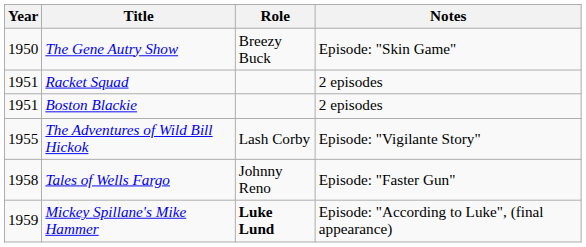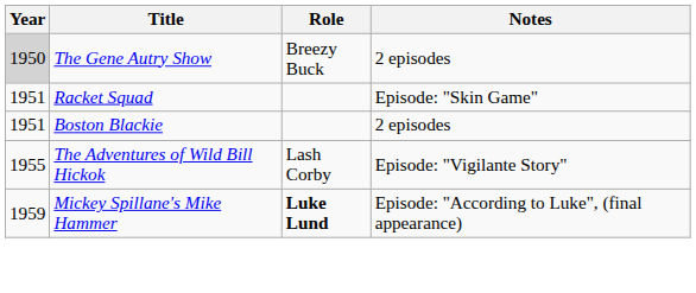 <table class="wikitable sortable">
 <tr>
 <th>Year</th>
 <th>Title</th>
 <th>Role</th>
 <th class="unsortable">Notes</th>
 </tr>
 <tr>
-<td>1950</td>
+<td style="background: lightgrey;">1950</td>
 <td><em><a href='#'>The Gene Autry Show</a></em></td>
 <td>Breezy<br>Buck</td>
-<td>Episode: "Skin Game"</td>
+<td>2 episodes</td>
 </tr>
 <tr>
 <td>1951</td>
 <td><em><a href='#'>Racket Squad</a></em></td>
 <td></td>
-<td>2 episodes</td>
+<td>Episode: "Skin Game"</td>
 </tr>
 <tr>
 <td>1951</td>
 <td><em><a href='#'>Boston Blackie</a></em></td>
 <td></td>
 <td>2 episodes</td>
 </tr>
 <tr>
 <td>1955</td>
 <td><em><a href='#'>The Adventures of Wild Bill Hickok</a></em></td>
 <td>Lash Corby</td>
 <td>Episode: "Vigilante Story"</td>
 </tr>
 <tr>
-<td>1958</td>
-<td><em><a href='#'>Tales of Wells Fargo</a></em></td>
-<td>Johnny Reno</td>
-<td>Episode: "Faster Gun"</td>
-</tr>
-<tr>
 <td>1959</td>
 <td><em><a href='#'>Mickey Spillane's Mike Hammer</a></em></td>
 <td><strong>Luke Lund</strong></td>
 <td>Episode: "According to Luke", (final appearance)</td>
 </tr>
 </table>
